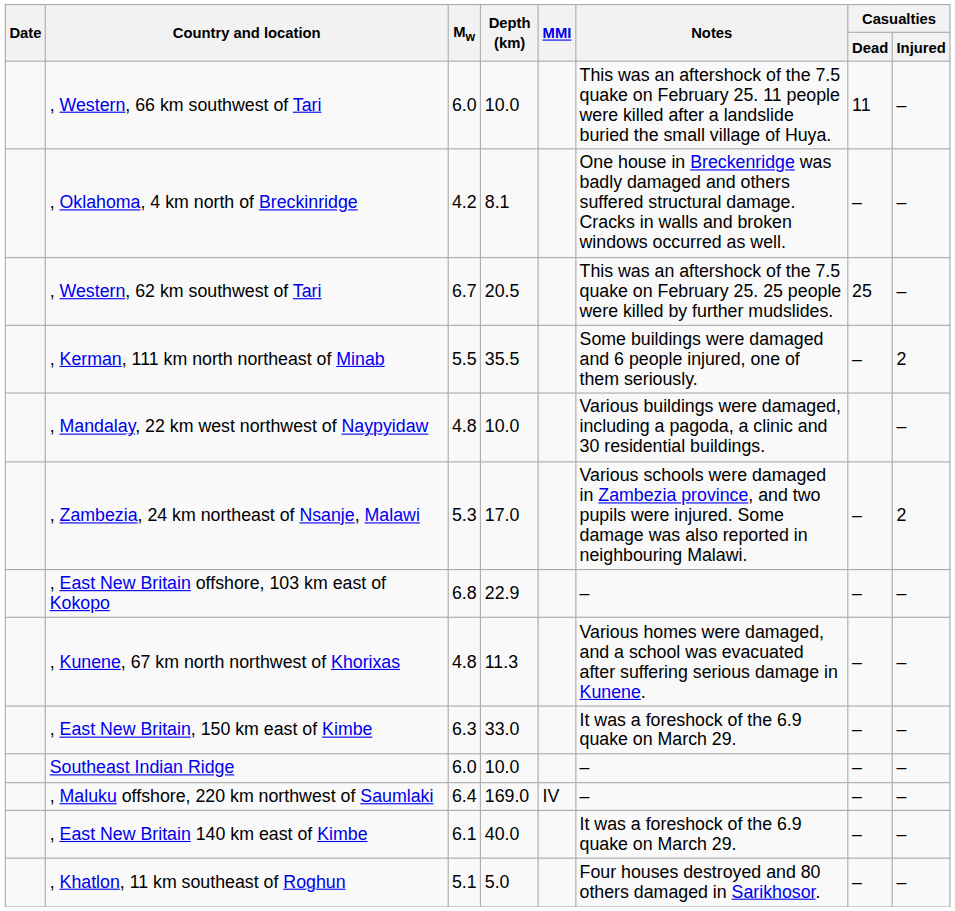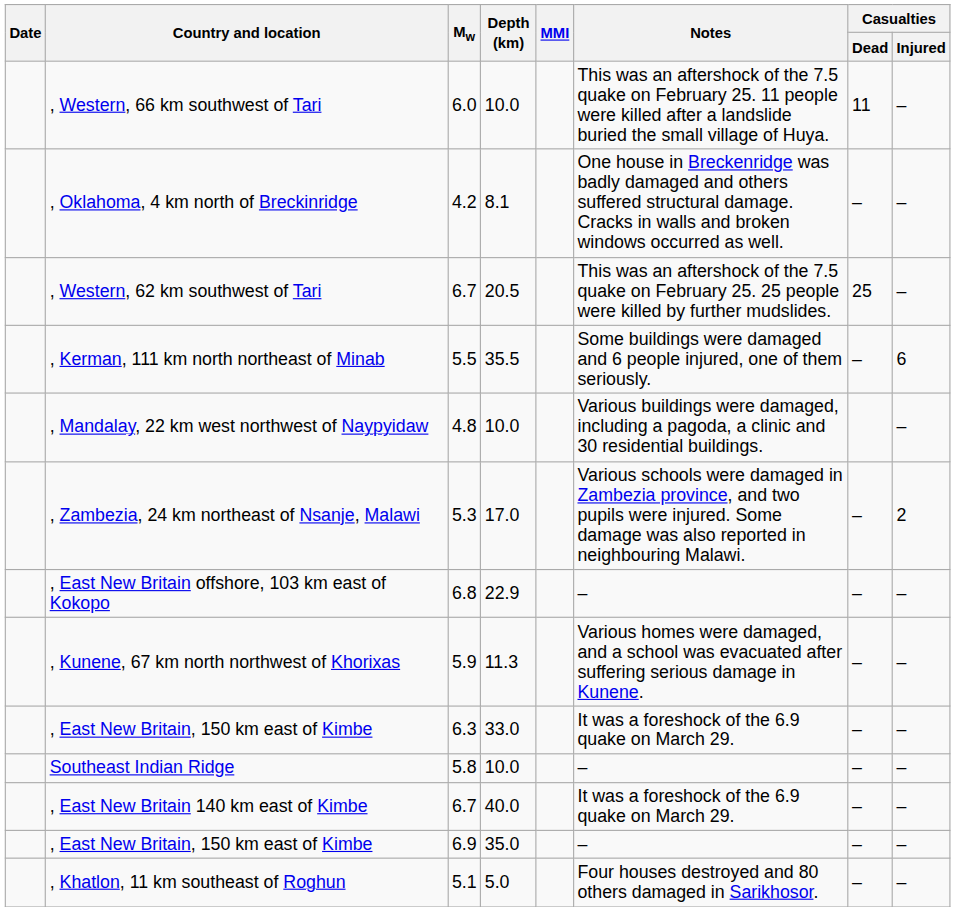 <table class="wikitable sortable sort-under" style="border:1px black; margin-left:1em;">
 <tr>
 <th rowspan="2"><small>Date</small></th>
 <th rowspan="2" style="width: 355px"><small>Country and location</small></th>
 <th rowspan="2"><small>M<sub>w</sub></small></th>
 <th rowspan="2"><small>Depth (km)</small></th>
 <th rowspan="2"><small><a href='#'>MMI</a></small></th>
 <th rowspan="2" class="unsortable"><small>Notes</small></th>
 <th colspan="2"><small>Casualties</small></th>
 </tr>
 <tr>
 <th><small>Dead</small></th>
 <th><small>Injured</small></th>
 </tr>
 <tr>
 <td></td>
 <td>, <a href='#'>Western</a>, 66 km southwest of <a href='#'>Tari</a></td>
 <td>6.0</td>
 <td>10.0</td>
 <td></td>
 <td>This was an aftershock of the 7.5 quake on February 25. 11 people were killed after a landslide buried the small village of Huya.</td>
 <td>11</td>
 <td>–</td>
 </tr>
 <tr>
 <td></td>
 <td>, <a href='#'>Oklahoma</a>, 4 km north of <a href='#'>Breckinridge</a></td>
 <td>4.2</td>
 <td>8.1</td>
 <td></td>
 <td>One house in <a href='#'>Breckenridge</a> was badly damaged and others suffered structural damage. Cracks in walls and broken windows occurred as well.</td>
 <td>–</td>
 <td>–</td>
 </tr>
 <tr>
 <td></td>
 <td>, <a href='#'>Western</a>, 62 km southwest of <a href='#'>Tari</a></td>
 <td>6.7</td>
 <td>20.5</td>
 <td></td>
 <td>This was an aftershock of the 7.5 quake on February 25. 25 people were killed by further mudslides.</td>
 <td>25</td>
 <td>–</td>
 </tr>
 <tr>
 <td></td>
 <td>, <a href='#'>Kerman</a>, 111 km north northeast of <a href='#'>Minab</a></td>
 <td>5.5</td>
 <td>35.5</td>
 <td></td>
 <td>Some buildings were damaged and 6 people injured, one of them seriously.</td>
 <td>–</td>
-<td>2</td>
+<td>6</td>
 </tr>
 <tr>
 <td></td>
 <td>, <a href='#'>Mandalay</a>, 22 km west northwest of <a href='#'>Naypyidaw</a></td>
 <td>4.8</td>
 <td>10.0</td>
 <td></td>
 <td>Various buildings were damaged, including a pagoda, a clinic and 30 residential buildings.</td>
 <td></td>
 <td>–</td>
 </tr>
 <tr>
 <td></td>
 <td>, <a href='#'>Zambezia</a>, 24 km northeast of <a href='#'>Nsanje</a>, <a href='#'>Malawi</a></td>
 <td>5.3</td>
 <td>17.0</td>
 <td></td>
 <td>Various schools were damaged in <a href='#'>Zambezia province</a>, and two pupils were injured. Some damage was also reported in neighbouring Malawi.</td>
 <td>–</td>
 <td>2</td>
 </tr>
 <tr>
 <td></td>
 <td>, <a href='#'>East New Britain</a> offshore, 103 km east of <a href='#'>Kokopo</a></td>
 <td>6.8</td>
 <td>22.9</td>
 <td></td>
 <td>–</td>
 <td>–</td>
 <td>–</td>
 </tr>
 <tr>
 <td></td>
 <td>, <a href='#'>Kunene</a>, 67 km north northwest of <a href='#'>Khorixas</a></td>
-<td>4.8</td>
+<td>5.9</td>
 <td>11.3</td>
 <td></td>
 <td>Various homes were damaged, and a school was evacuated after suffering serious damage in <a href='#'>Kunene</a>.</td>
 <td>–</td>
 <td>–</td>
 </tr>
 <tr>
 <td></td>
 <td>, <a href='#'>East New Britain</a>, 150 km east of <a href='#'>Kimbe</a></td>
 <td>6.3</td>
 <td>33.0</td>
 <td></td>
 <td>It was a foreshock of the 6.9 quake on March 29.</td>
 <td>–</td>
 <td>–</td>
 </tr>
 <tr>
 <td></td>
 <td><a href='#'>Southeast Indian Ridge</a></td>
-<td>6.0</td>
+<td>5.8</td>
 <td>10.0</td>
 <td></td>
 <td>–</td>
 <td>–</td>
 <td>–</td>
 </tr>
 <tr>
 <td></td>
-<td>, <a href='#'>Maluku</a> offshore, 220 km northwest of <a href='#'>Saumlaki</a></td>
-<td>6.4</td>
-<td>169.0</td>
-<td>IV</td>
-<td>–</td>
+<td>, <a href='#'>East New Britain</a> 140 km east of <a href='#'>Kimbe</a></td>
+<td>6.7</td>
+<td>40.0</td>
+<td></td>
+<td>It was a foreshock of the 6.9 quake on March 29.</td>
 <td>–</td>
 <td>–</td>
 </tr>
 <tr>
 <td></td>
-<td>, <a href='#'>East New Britain</a> 140 km east of <a href='#'>Kimbe</a></td>
-<td>6.1</td>
-<td>40.0</td>
+<td>, <a href='#'>East New Britain</a>, 150 km east of <a href='#'>Kimbe</a></td>
+<td>6.9</td>
+<td>35.0</td>
 <td></td>
-<td>It was a foreshock of the 6.9 quake on March 29.</td>
+<td>–</td>
 <td>–</td>
 <td>–</td>
 </tr>
 <tr>
 <td></td>
 <td>, <a href='#'>Khatlon</a>, 11 km southeast of <a href='#'>Roghun</a></td>
 <td>5.1</td>
 <td>5.0</td>
 <td></td>
 <td>Four houses destroyed and 80 others damaged in <a href='#'>Sarikhosor</a>.</td>
 <td>–</td>
 <td>–</td>
 </tr>
 </table>
